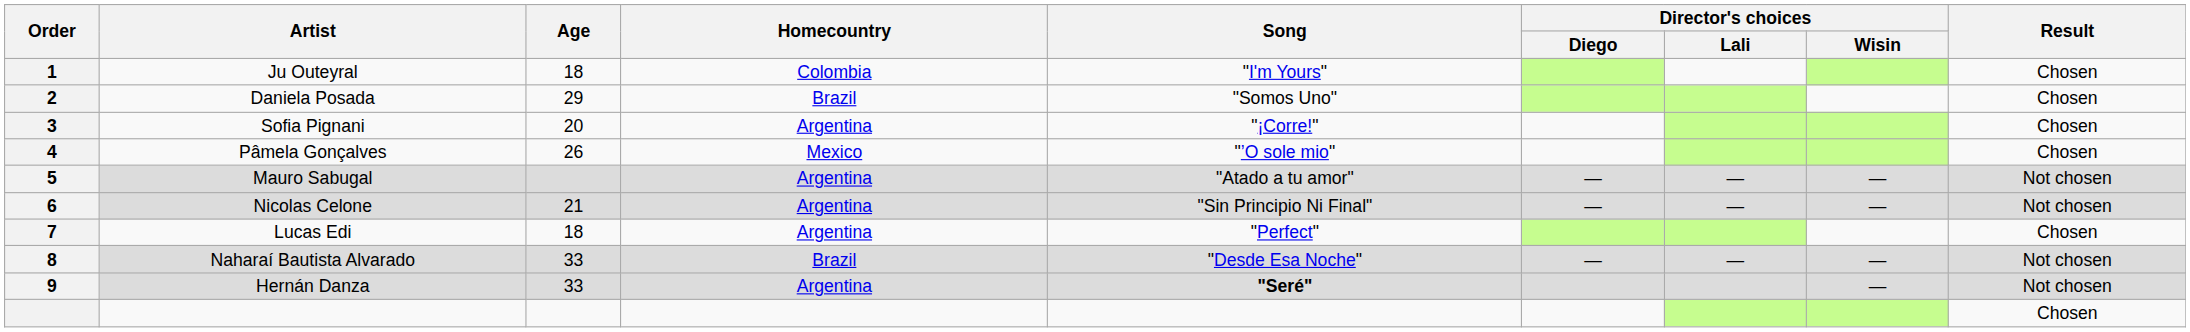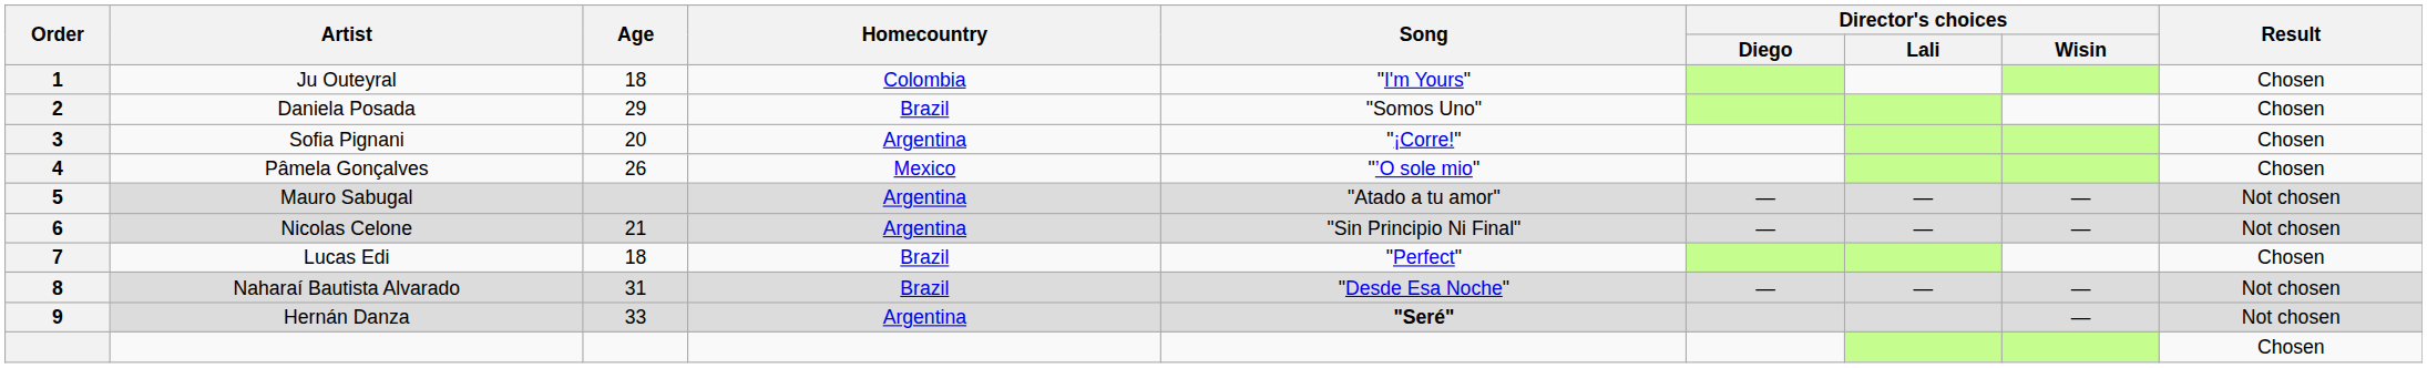 <table class="wikitable" style="text-align:center; line-height:17px; width:100%;">
 <tr>
 <th scope="col" rowspan="2" style="width:04%;">Order</th>
 <th scope="col" rowspan="2" style="width:18%;">Artist</th>
 <th scope="col" rowspan="2" style="width:04%;">Age</th>
 <th scope="col" rowspan="2" style="width:18%;">Homecountry</th>
 <th scope="col" rowspan="2" style="width:20%;">Song</th>
 <th scope="col" colspan="3" style="width:24%;">Director's choices</th>
 <th scope="col" rowspan="2" style="width:10%;">Result</th>
 </tr>
 <tr>
 <th style="width:06%;">Diego</th>
 <th style="width:06%;">Lali</th>
 <th style="width:06%;">Wisin</th>
 </tr>
 <tr>
 <th>1</th>
 <td>Ju Outeyral</td>
 <td>18</td>
 <td><a href='#'>Colombia</a></td>
 <td>"<a href='#'>I'm Yours</a>"</td>
 <td style="background:#c6fd8f;"><strong></strong></td>
 <td><strong></strong></td>
 <td style="background:#c6fd8f;"><strong></strong></td>
 <td>Chosen</td>
 </tr>
 <tr>
 <th>2</th>
 <td>Daniela Posada</td>
 <td>29</td>
 <td><a href='#'>Brazil</a></td>
 <td>"Somos Uno"</td>
 <td style="background:#c6fd8f;"><strong></strong></td>
 <td style="background:#c6fd8f;"><strong></strong></td>
 <td><strong></strong></td>
 <td>Chosen</td>
 </tr>
 <tr>
 <th>3</th>
 <td>Sofia Pignani</td>
 <td>20</td>
 <td><a href='#'>Argentina</a></td>
 <td>"<a href='#'>¡Corre!</a>"</td>
 <td><strong></strong></td>
 <td style="background:#c6fd8f;"><strong></strong></td>
 <td style="background:#c6fd8f;"><strong></strong></td>
 <td>Chosen</td>
 </tr>
 <tr>
 <th>4</th>
 <td>Pâmela Gonçalves</td>
 <td>26</td>
 <td><a href='#'>Mexico</a></td>
 <td>"<a href='#'>’O sole mio</a>"</td>
 <td><strong></strong></td>
 <td style="background:#c6fd8f;"><strong></strong></td>
 <td style="background:#c6fd8f;"><strong></strong></td>
 <td>Chosen</td>
 </tr>
 <tr style="background:#DCDCDC;">
 <th>5</th>
 <td>Mauro Sabugal</td>
 <td></td>
 <td><a href='#'>Argentina</a></td>
 <td>"Atado a tu amor"</td>
 <td>—</td>
 <td>—</td>
 <td>—</td>
 <td>Not chosen</td>
 </tr>
 <tr style="background:#DCDCDC;">
 <th>6</th>
 <td>Nicolas Celone</td>
 <td>21</td>
 <td><a href='#'>Argentina</a></td>
 <td>"Sin Principio Ni Final"</td>
 <td>—</td>
 <td>—</td>
 <td>—</td>
 <td>Not chosen</td>
 </tr>
 <tr>
 <th>7</th>
 <td>Lucas Edi</td>
 <td>18</td>
-<td><a href='#'>Argentina</a></td>
+<td><a href='#'>Brazil</a></td>
 <td>"<a href='#'>Perfect</a>"</td>
 <td style="background:#c6fd8f;"><strong></strong></td>
 <td style="background:#c6fd8f;"><strong></strong></td>
 <td><strong></strong></td>
 <td>Chosen</td>
 </tr>
 <tr style="background:#DCDCDC;">
 <th>8</th>
 <td>Naharaí Bautista Alvarado</td>
-<td>33</td>
+<td>31</td>
 <td><a href='#'>Brazil</a></td>
 <td>"<a href='#'>Desde Esa Noche</a>"</td>
 <td>—</td>
 <td>—</td>
 <td>—</td>
 <td>Not chosen</td>
 </tr>
 <tr style="background:#DCDCDC;">
 <th>9</th>
 <td>Hernán Danza</td>
 <td>33</td>
 <td><a href='#'>Argentina</a></td>
 <td><strong>"Seré"</strong></td>
 <td><strong></strong></td>
 <td><strong></strong></td>
 <td>—</td>
 <td>Not chosen</td>
 </tr>
 <tr>
 <th></th>
 <td></td>
 <td></td>
 <td></td>
 <td></td>
 <td></td>
 <td style="background:#c6fd8f;"><strong></strong></td>
 <td style="background:#c6fd8f;"><strong></strong></td>
 <td>Chosen</td>
 </tr>
 </table>
